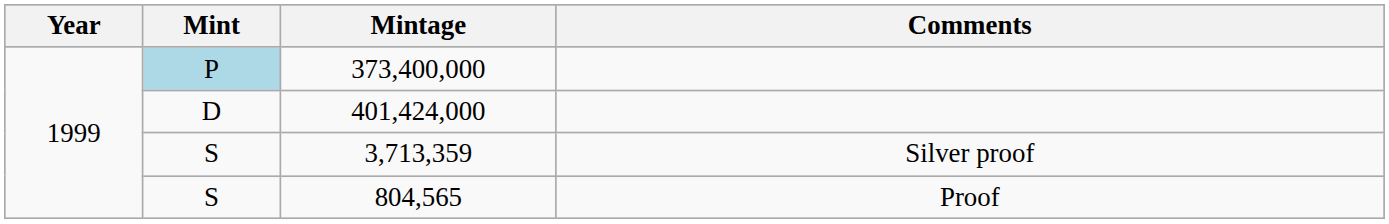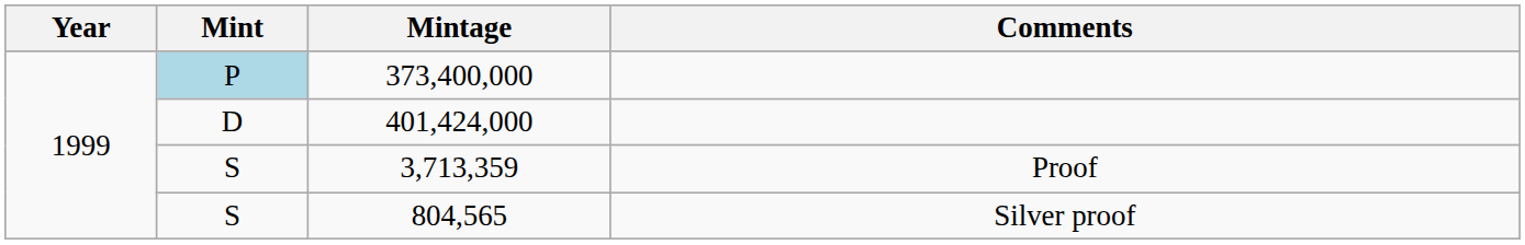 <table class="wikitable sortable" style="min-width:65%; text-align:center;">
 <tr>
 <th width="10%">Year</th>
 <th width="10%">Mint</th>
 <th width="20%">Mintage</th>
 <th width="60%">Comments</th>
 </tr>
 <tr>
 <td rowspan="4">1999</td>
 <td style="background: lightblue;">P</td>
 <td>373,400,000</td>
 <td></td>
 </tr>
 <tr>
 <td>D</td>
 <td>401,424,000</td>
 <td></td>
 </tr>
 <tr>
 <td>S</td>
 <td>3,713,359</td>
-<td>Silver proof</td>
+<td>Proof</td>
 </tr>
 <tr>
 <td>S</td>
 <td>804,565</td>
-<td>Proof</td>
+<td>Silver proof</td>
 </tr>
 </table>
